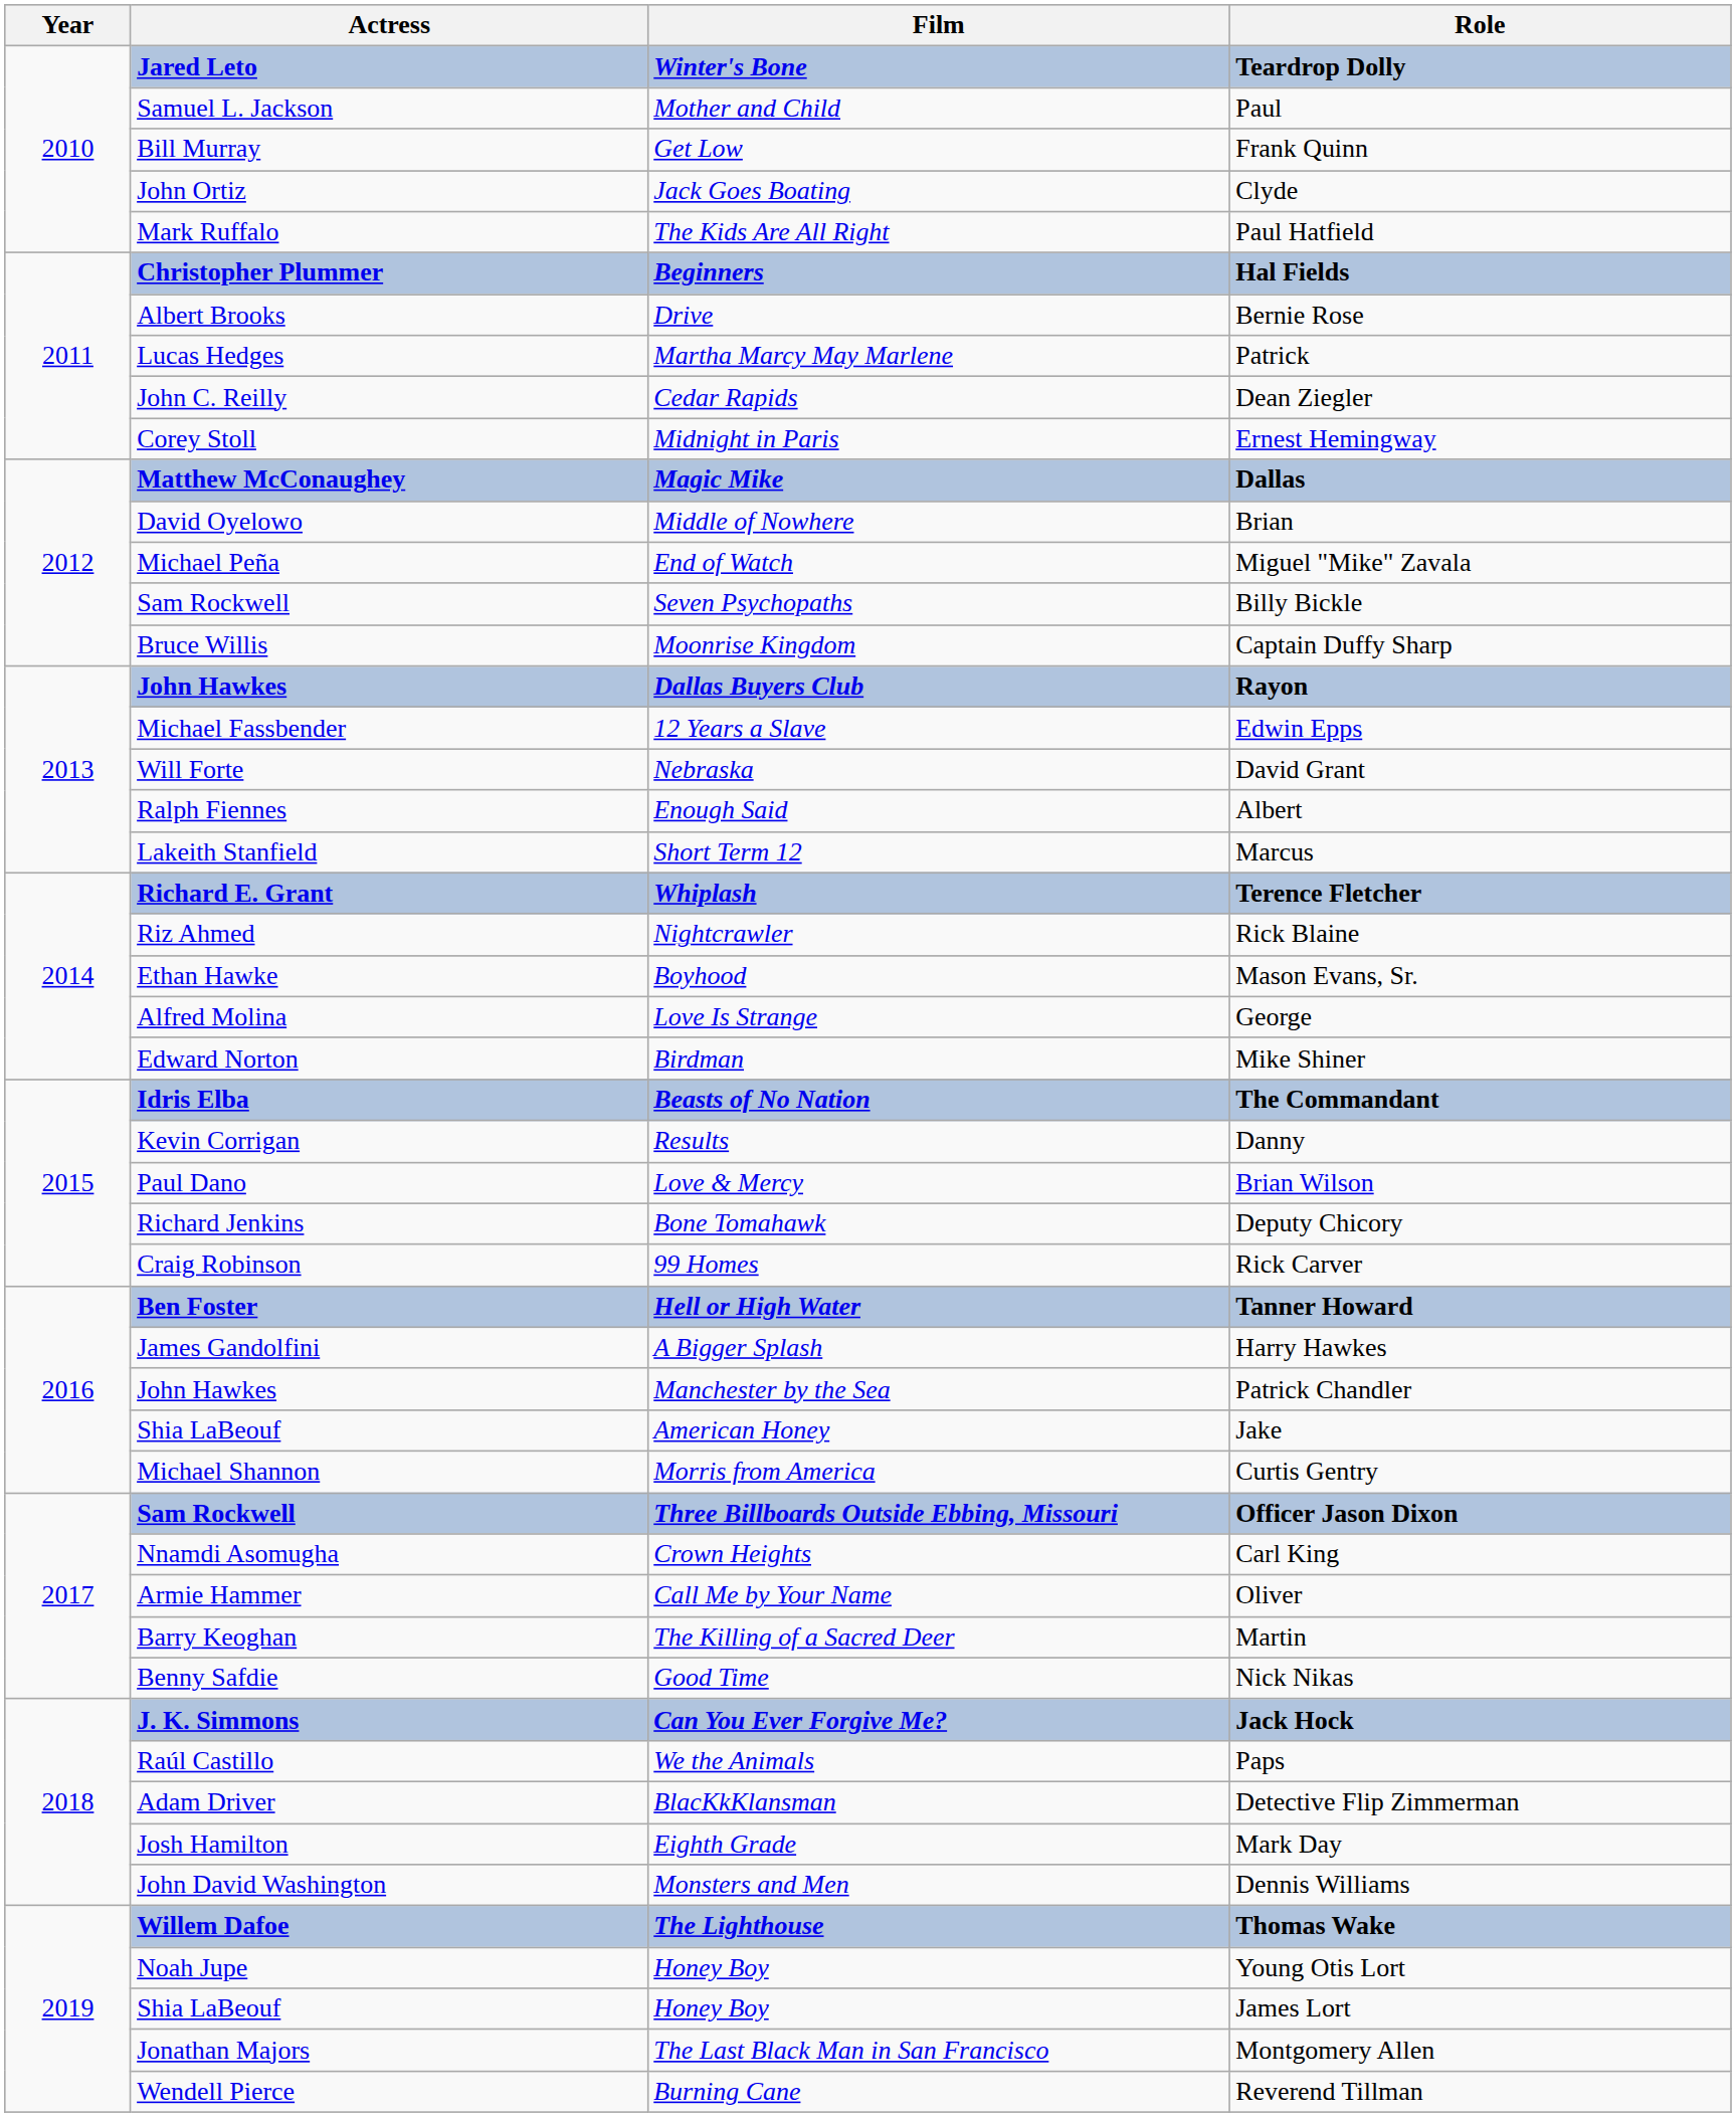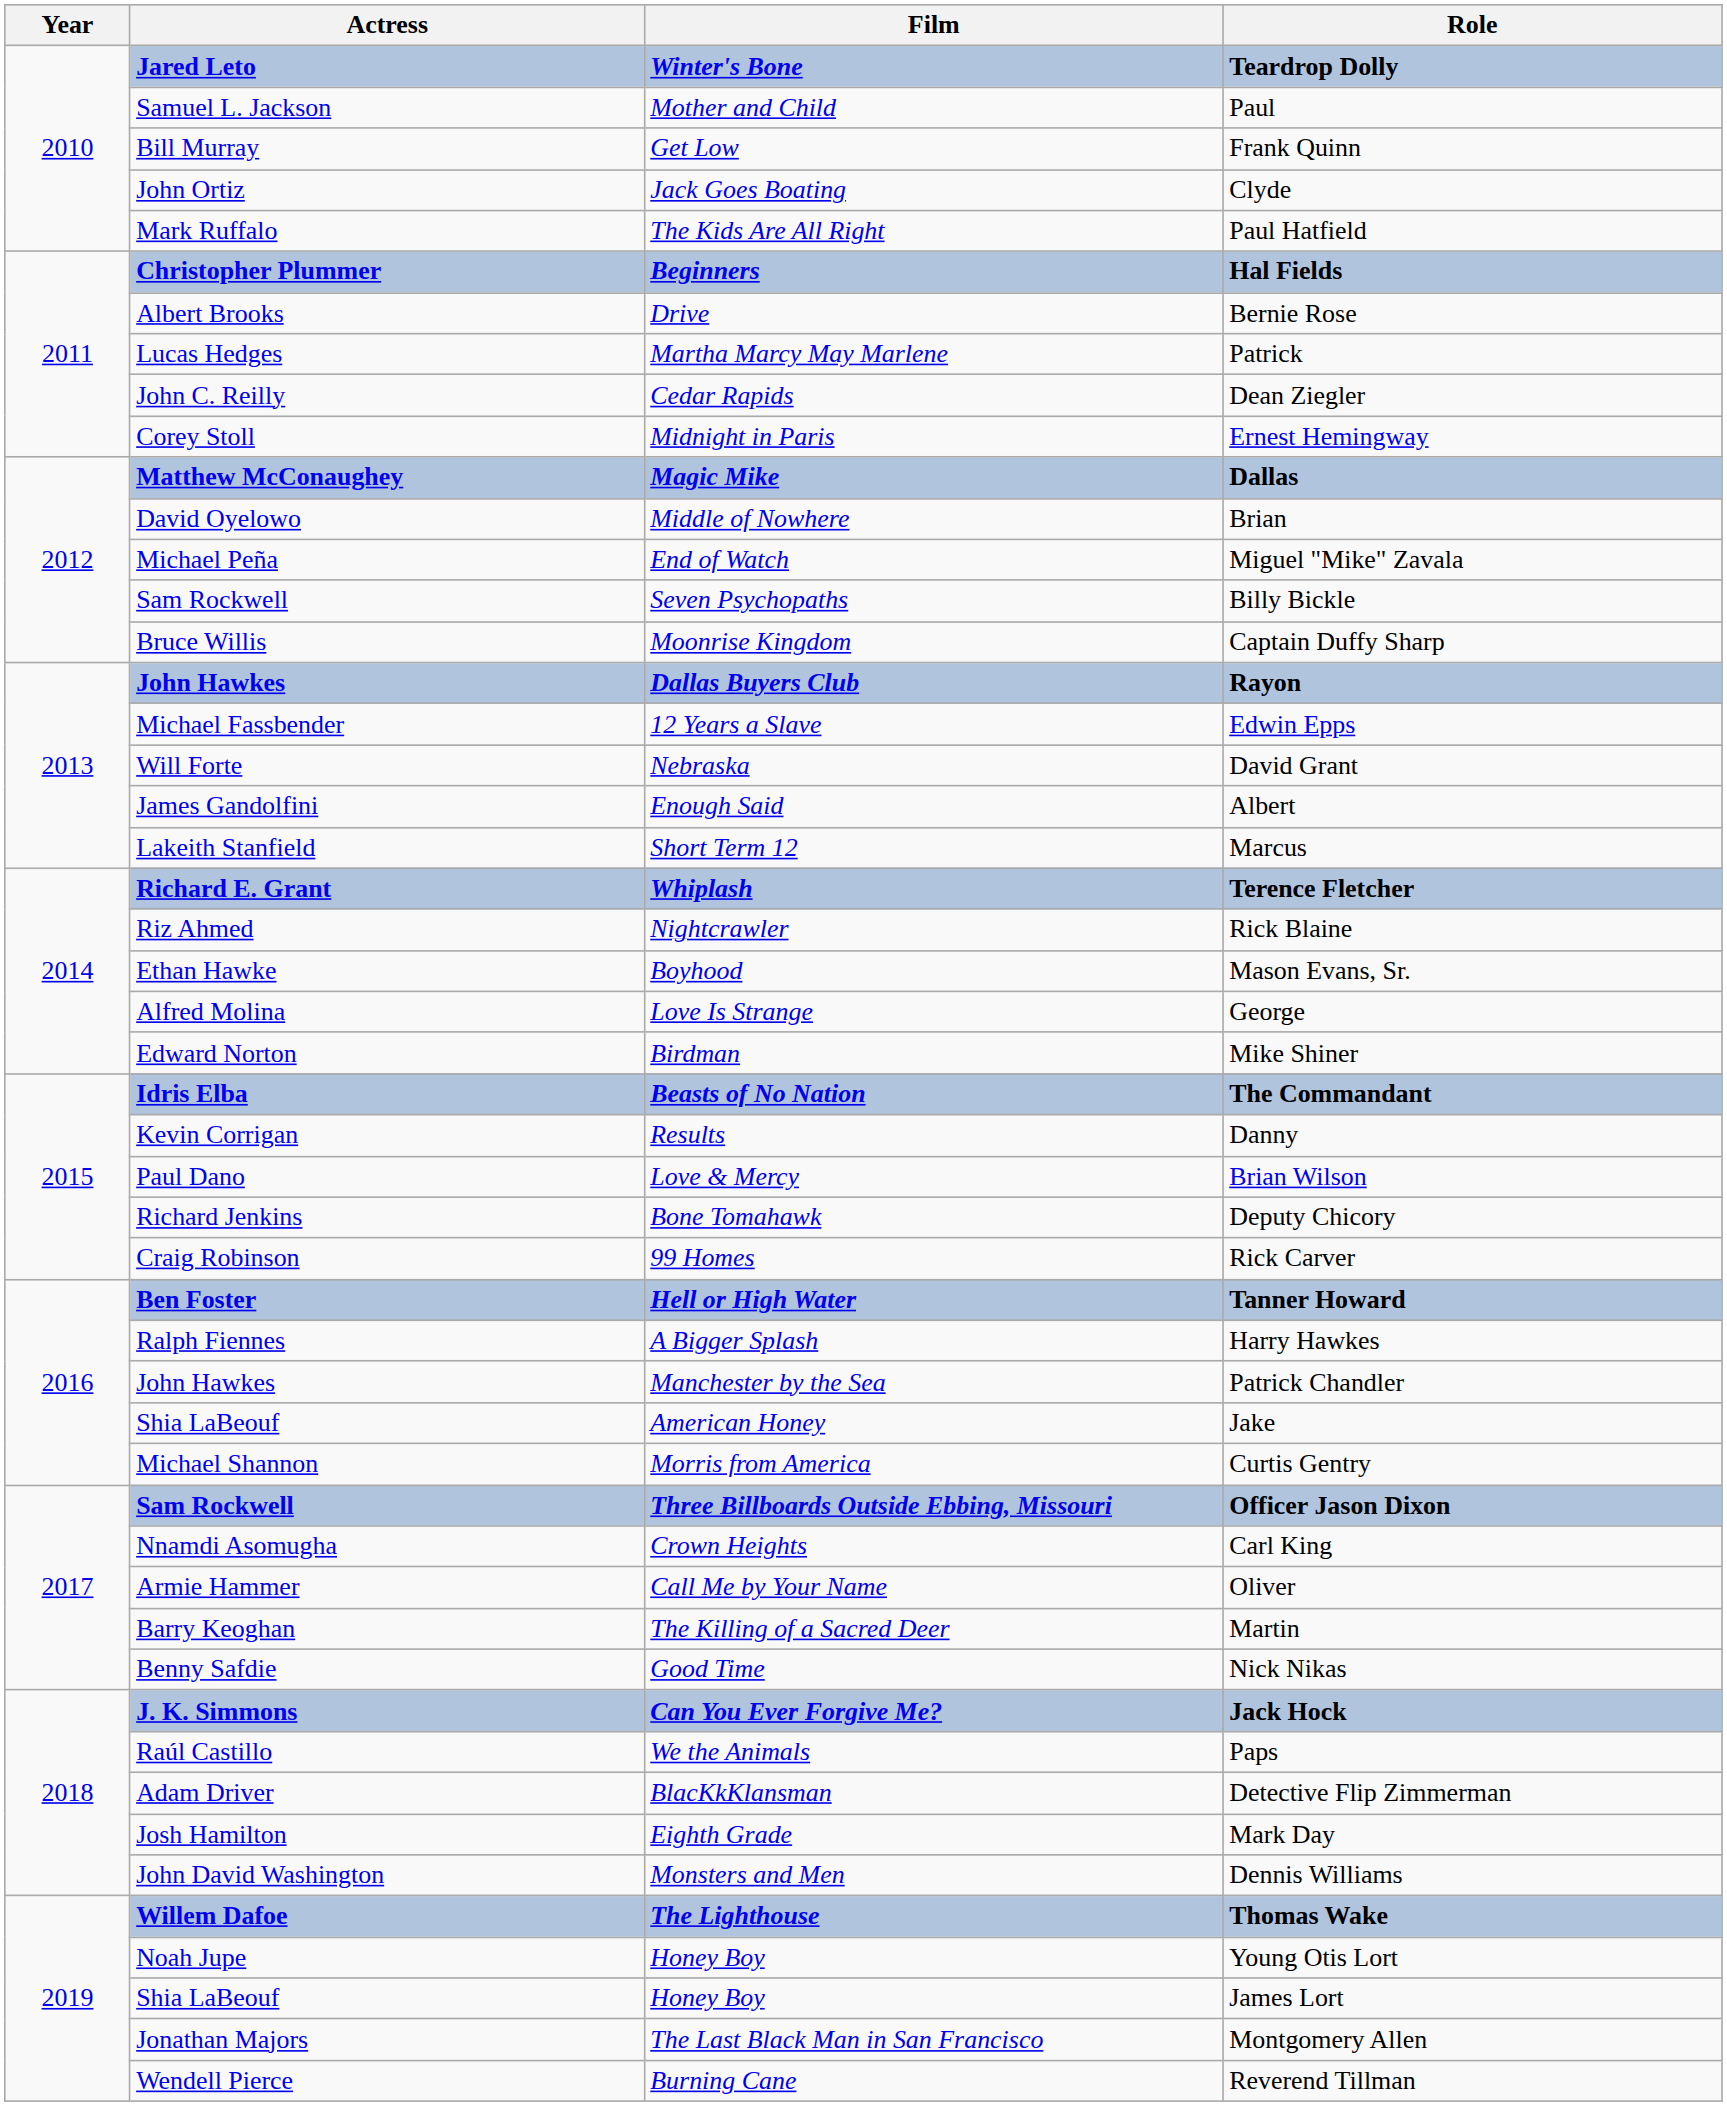 <table class=wikitable style="width="87%">
 <tr>
 <th width="70"><strong>Year</strong></th>
 <th width="310"><strong>Actress</strong></th>
 <th width="350"><strong>Film</strong></th>
 <th width="300"><strong>Role</strong></th>
 </tr>
 <tr>
 <td rowspan="5" style="text-align:center;"><a href='#'>2010</a><br></td>
 <td style="background:#B0C4DE;"><strong><a href='#'>Jared Leto</a></strong></td>
 <td style="background:#B0C4DE;"><strong><em><a href='#'>Winter's Bone</a></em></strong></td>
 <td style="background:#B0C4DE;"><strong>Teardrop Dolly</strong></td>
 </tr>
 <tr>
 <td><a href='#'>Samuel L. Jackson</a></td>
 <td><em><a href='#'>Mother and Child</a></em></td>
 <td>Paul</td>
 </tr>
 <tr>
 <td><a href='#'>Bill Murray</a></td>
 <td><em><a href='#'>Get Low</a></em></td>
 <td>Frank Quinn</td>
 </tr>
 <tr>
 <td><a href='#'>John Ortiz</a></td>
 <td><em><a href='#'>Jack Goes Boating</a></em></td>
 <td>Clyde</td>
 </tr>
 <tr>
 <td><a href='#'>Mark Ruffalo</a></td>
 <td><em><a href='#'>The Kids Are All Right</a></em></td>
 <td>Paul Hatfield</td>
 </tr>
 <tr>
 <td rowspan="5" style="text-align:center;"><a href='#'>2011</a><br></td>
 <td style="background:#B0C4DE;"><strong><a href='#'>Christopher Plummer</a></strong></td>
 <td style="background:#B0C4DE;"><strong><em><a href='#'>Beginners</a></em></strong></td>
 <td style="background:#B0C4DE;"><strong>Hal Fields</strong></td>
 </tr>
 <tr>
 <td><a href='#'>Albert Brooks</a></td>
 <td><em><a href='#'>Drive</a></em></td>
 <td>Bernie Rose</td>
 </tr>
 <tr>
 <td><a href='#'>Lucas Hedges</a></td>
 <td><em><a href='#'>Martha Marcy May Marlene</a></em></td>
 <td>Patrick</td>
 </tr>
 <tr>
 <td><a href='#'>John C. Reilly</a></td>
 <td><em><a href='#'>Cedar Rapids</a></em></td>
 <td>Dean Ziegler</td>
 </tr>
 <tr>
 <td><a href='#'>Corey Stoll</a></td>
 <td><em><a href='#'>Midnight in Paris</a></em></td>
 <td><a href='#'>Ernest Hemingway</a></td>
 </tr>
 <tr>
 <td rowspan="5" style="text-align:center;"><a href='#'>2012</a><br></td>
 <td style="background:#B0C4DE;"><strong><a href='#'>Matthew McConaughey</a></strong></td>
 <td style="background:#B0C4DE;"><strong><em><a href='#'>Magic Mike</a></em></strong></td>
 <td style="background:#B0C4DE;"><strong>Dallas</strong></td>
 </tr>
 <tr>
 <td><a href='#'>David Oyelowo</a></td>
 <td><em><a href='#'>Middle of Nowhere</a></em></td>
 <td>Brian</td>
 </tr>
 <tr>
 <td><a href='#'>Michael Peña</a></td>
 <td><em><a href='#'>End of Watch</a></em></td>
 <td>Miguel "Mike" Zavala</td>
 </tr>
 <tr>
 <td><a href='#'>Sam Rockwell</a></td>
 <td><em><a href='#'>Seven Psychopaths</a></em></td>
 <td>Billy Bickle</td>
 </tr>
 <tr>
 <td><a href='#'>Bruce Willis</a></td>
 <td><em><a href='#'>Moonrise Kingdom</a></em></td>
 <td>Captain Duffy Sharp</td>
 </tr>
 <tr>
 <td rowspan="5" style="text-align:center;"><a href='#'>2013</a><br></td>
 <td style="background:#B0C4DE;"><strong><a href='#'>John Hawkes</a></strong></td>
 <td style="background:#B0C4DE;"><strong><em><a href='#'>Dallas Buyers Club</a></em></strong></td>
 <td style="background:#B0C4DE;"><strong>Rayon</strong></td>
 </tr>
 <tr>
 <td><a href='#'>Michael Fassbender</a></td>
 <td><em><a href='#'>12 Years a Slave</a></em></td>
 <td><a href='#'>Edwin Epps</a></td>
 </tr>
 <tr>
 <td><a href='#'>Will Forte</a></td>
 <td><em><a href='#'>Nebraska</a></em></td>
 <td>David Grant</td>
 </tr>
 <tr>
-<td><a href='#'>Ralph Fiennes</a></td>
+<td><a href='#'>James Gandolfini</a></td>
 <td><em><a href='#'>Enough Said</a></em></td>
 <td>Albert</td>
 </tr>
 <tr>
 <td><a href='#'>Lakeith Stanfield</a></td>
 <td><em><a href='#'>Short Term 12</a></em></td>
 <td>Marcus</td>
 </tr>
 <tr>
 <td rowspan="5" style="text-align:center;"><a href='#'>2014</a><br></td>
 <td style="background:#B0C4DE;"><strong><a href='#'>Richard E. Grant</a></strong></td>
 <td style="background:#B0C4DE;"><strong><em><a href='#'>Whiplash</a></em></strong></td>
 <td style="background:#B0C4DE;"><strong>Terence Fletcher</strong></td>
 </tr>
 <tr>
 <td><a href='#'>Riz Ahmed</a></td>
 <td><em><a href='#'>Nightcrawler</a></em></td>
 <td>Rick Blaine</td>
 </tr>
 <tr>
 <td><a href='#'>Ethan Hawke</a></td>
 <td><em><a href='#'>Boyhood</a></em></td>
 <td>Mason Evans, Sr.</td>
 </tr>
 <tr>
 <td><a href='#'>Alfred Molina</a></td>
 <td><em><a href='#'>Love Is Strange</a></em></td>
 <td>George</td>
 </tr>
 <tr>
 <td><a href='#'>Edward Norton</a></td>
 <td><em><a href='#'>Birdman</a></em></td>
 <td>Mike Shiner</td>
 </tr>
 <tr>
 <td rowspan="5" style="text-align:center;"><a href='#'>2015</a><br></td>
 <td style="background:#B0C4DE;"><strong><a href='#'>Idris Elba</a></strong></td>
 <td style="background:#B0C4DE;"><strong><em><a href='#'>Beasts of No Nation</a></em></strong></td>
 <td style="background:#B0C4DE;"><strong>The Commandant</strong></td>
 </tr>
 <tr>
 <td><a href='#'>Kevin Corrigan</a></td>
 <td><em><a href='#'>Results</a></em></td>
 <td>Danny</td>
 </tr>
 <tr>
 <td><a href='#'>Paul Dano</a></td>
 <td><em><a href='#'>Love & Mercy</a></em></td>
 <td><a href='#'>Brian Wilson</a></td>
 </tr>
 <tr>
 <td><a href='#'>Richard Jenkins</a></td>
 <td><em><a href='#'>Bone Tomahawk</a></em></td>
 <td>Deputy Chicory</td>
 </tr>
 <tr>
 <td><a href='#'>Craig Robinson</a></td>
 <td><em><a href='#'>99 Homes</a></em></td>
 <td>Rick Carver</td>
 </tr>
 <tr>
 <td rowspan="5" style="text-align:center;"><a href='#'>2016</a><br></td>
 <td style="background:#B0C4DE;"><strong><a href='#'>Ben Foster</a></strong></td>
 <td style="background:#B0C4DE;"><strong><em><a href='#'>Hell or High Water</a></em></strong></td>
 <td style="background:#B0C4DE;"><strong>Tanner Howard</strong></td>
 </tr>
 <tr>
-<td><a href='#'>James Gandolfini</a></td>
+<td><a href='#'>Ralph Fiennes</a></td>
 <td><em><a href='#'>A Bigger Splash</a></em></td>
 <td>Harry Hawkes</td>
 </tr>
 <tr>
 <td><a href='#'>John Hawkes</a></td>
 <td><em><a href='#'>Manchester by the Sea</a></em></td>
 <td>Patrick Chandler</td>
 </tr>
 <tr>
 <td><a href='#'>Shia LaBeouf</a></td>
 <td><em><a href='#'>American Honey</a></em></td>
 <td>Jake</td>
 </tr>
 <tr>
 <td><a href='#'>Michael Shannon</a></td>
 <td><em><a href='#'>Morris from America</a></em></td>
 <td>Curtis Gentry</td>
 </tr>
 <tr>
 <td rowspan="5" style="text-align:center;"><a href='#'>2017</a><br></td>
 <td style="background:#B0C4DE;"><strong><a href='#'>Sam Rockwell</a></strong></td>
 <td style="background:#B0C4DE;"><strong><em><a href='#'>Three Billboards Outside Ebbing, Missouri</a></em></strong></td>
 <td style="background:#B0C4DE;"><strong>Officer Jason Dixon</strong></td>
 </tr>
 <tr>
 <td><a href='#'>Nnamdi Asomugha</a></td>
 <td><em><a href='#'>Crown Heights</a></em></td>
 <td>Carl King</td>
 </tr>
 <tr>
 <td><a href='#'>Armie Hammer</a></td>
 <td><em><a href='#'>Call Me by Your Name</a></em></td>
 <td>Oliver</td>
 </tr>
 <tr>
 <td><a href='#'>Barry Keoghan</a></td>
 <td><em><a href='#'>The Killing of a Sacred Deer</a></em></td>
 <td>Martin</td>
 </tr>
 <tr>
 <td><a href='#'>Benny Safdie</a></td>
 <td><em><a href='#'>Good Time</a></em></td>
 <td>Nick Nikas</td>
 </tr>
 <tr>
 <td rowspan="5" style="text-align:center;"><a href='#'>2018</a><br></td>
 <td style="background:#B0C4DE;"><strong><a href='#'>J. K. Simmons</a></strong></td>
 <td style="background:#B0C4DE;"><strong><em><a href='#'>Can You Ever Forgive Me?</a></em></strong></td>
 <td style="background:#B0C4DE;"><strong>Jack Hock</strong></td>
 </tr>
 <tr>
 <td><a href='#'>Raúl Castillo</a></td>
 <td><em><a href='#'>We the Animals</a></em></td>
 <td>Paps</td>
 </tr>
 <tr>
 <td><a href='#'>Adam Driver</a></td>
 <td><em><a href='#'>BlacKkKlansman</a></em></td>
 <td>Detective Flip Zimmerman</td>
 </tr>
 <tr>
 <td><a href='#'>Josh Hamilton</a></td>
 <td><em><a href='#'>Eighth Grade</a></em></td>
 <td>Mark Day</td>
 </tr>
 <tr>
 <td><a href='#'>John David Washington</a></td>
 <td><em><a href='#'>Monsters and Men</a></em></td>
 <td>Dennis Williams</td>
 </tr>
 <tr>
 <td rowspan="5" style="text-align:center;"><a href='#'>2019</a><br></td>
 <td style="background:#B0C4DE;"><strong><a href='#'>Willem Dafoe</a></strong></td>
 <td style="background:#B0C4DE;"><strong><em><a href='#'>The Lighthouse</a></em></strong></td>
 <td style="background:#B0C4DE;"><strong>Thomas Wake</strong></td>
 </tr>
 <tr>
 <td><a href='#'>Noah Jupe</a></td>
 <td><em><a href='#'>Honey Boy</a></em></td>
 <td>Young Otis Lort</td>
 </tr>
 <tr>
 <td><a href='#'>Shia LaBeouf</a></td>
 <td><em><a href='#'>Honey Boy</a></em></td>
 <td>James Lort</td>
 </tr>
 <tr>
 <td><a href='#'>Jonathan Majors</a></td>
 <td><em><a href='#'>The Last Black Man in San Francisco</a></em></td>
 <td>Montgomery Allen</td>
 </tr>
 <tr>
 <td><a href='#'>Wendell Pierce</a></td>
 <td><em><a href='#'>Burning Cane</a></em></td>
 <td>Reverend Tillman</td>
 </tr>
 </table>
